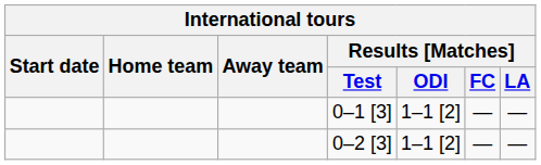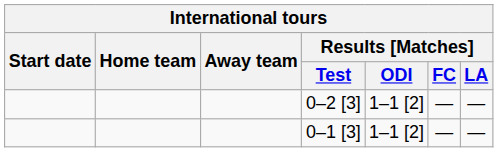 <table class="wikitable">
 <tr>
 <th colspan="7">International tours</th>
 </tr>
 <tr>
 <th rowspan="2">Start date</th>
 <th rowspan="2">Home team</th>
 <th rowspan="2">Away team</th>
 <th colspan="4">Results [Matches]</th>
 </tr>
 <tr>
 <th><a href='#'>Test</a></th>
 <th><a href='#'>ODI</a></th>
 <th><a href='#'>FC</a></th>
 <th><a href='#'>LA</a></th>
 </tr>
 <tr>
 <td><a href='#'></a></td>
 <td></td>
 <td></td>
-<td>0–1 [3]</td>
+<td>0–2 [3]</td>
 <td>1–1 [2]</td>
 <td ; style="text-align:center">—</td>
 <td ; style="text-align:center">—</td>
 </tr>
 <tr>
 <td><a href='#'></a></td>
 <td></td>
 <td></td>
-<td>0–2 [3]</td>
+<td>0–1 [3]</td>
 <td>1–1 [2]</td>
 <td ; style="text-align:center">—</td>
 <td ; style="text-align:center">—</td>
 </tr>
 </table>
